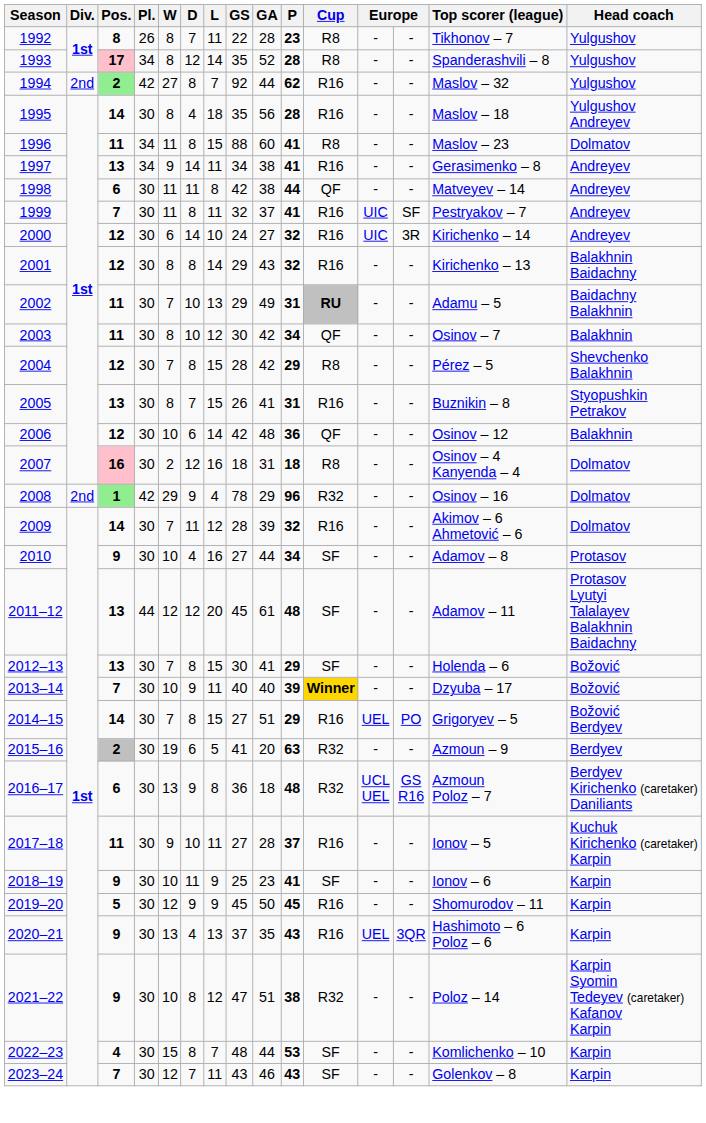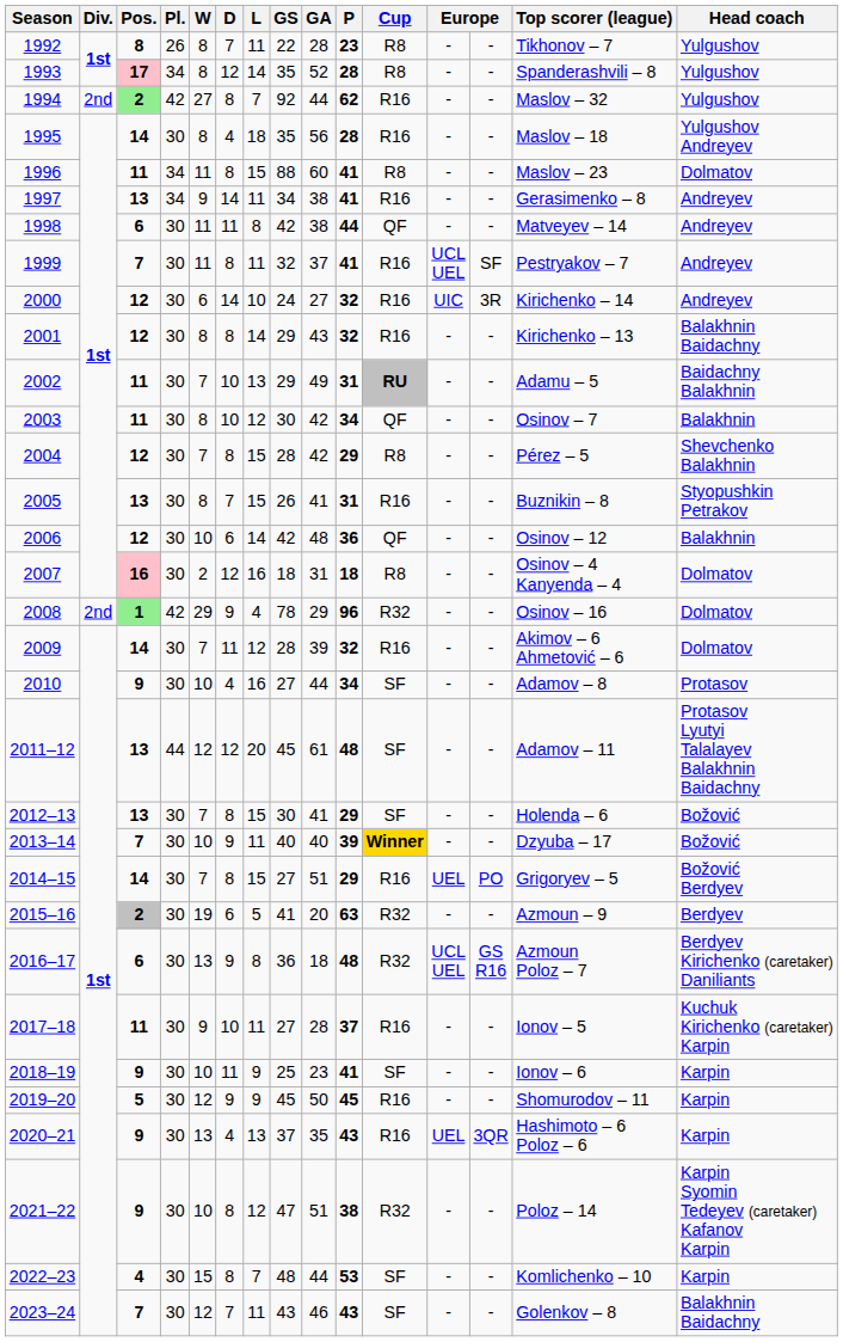 <table class="wikitable sortable collapsible collapsed">
 <tr style="background:#efefef;">
 <th>Season</th>
 <th>Div.</th>
 <th>Pos.</th>
 <th>Pl.</th>
 <th>W</th>
 <th>D</th>
 <th>L</th>
 <th>GS</th>
 <th>GA</th>
 <th>P</th>
 <th><a href='#'>Cup</a></th>
 <th colspan=2>Europe</th>
 <th>Top scorer (league)</th>
 <th>Head coach</th>
 </tr>
 <tr>
 <td align=center><a href='#'>1992</a></td>
 <td style="text-align:center;" rowspan="2"><strong><a href='#'>1st</a></strong></td>
 <td align=center><strong>8</strong></td>
 <td align=center>26</td>
 <td align=center>8</td>
 <td align=center>7</td>
 <td align=center>11</td>
 <td align=center>22</td>
 <td align=center>28</td>
 <td align=center><strong>23</strong></td>
 <td align=center>R8</td>
 <td align=center>-</td>
 <td align=center>-</td>
 <td align=left> <a href='#'>Tikhonov</a> – 7</td>
 <td align=left> <a href='#'>Yulgushov</a></td>
 </tr>
 <tr>
 <td align=center><a href='#'>1993</a></td>
 <td style="text-align:center; background:pink;"><strong>17</strong></td>
 <td align=center>34</td>
 <td align=center>8</td>
 <td align=center>12</td>
 <td align=center>14</td>
 <td align=center>35</td>
 <td align=center>52</td>
 <td align=center><strong>28</strong></td>
 <td align=center>R8</td>
 <td align=center>-</td>
 <td align=center>-</td>
 <td align=left>  <a href='#'>Spanderashvili</a> – 8</td>
 <td align=left> <a href='#'>Yulgushov</a></td>
 </tr>
 <tr>
 <td align=center><a href='#'>1994</a></td>
 <td align=center><a href='#'>2nd</a></td>
 <td style="text-align:center; background:lightgreen;"><strong>2</strong></td>
 <td align=center>42</td>
 <td align=center>27</td>
 <td align=center>8</td>
 <td align=center>7</td>
 <td align=center>92</td>
 <td align=center>44</td>
 <td align=center><strong>62</strong></td>
 <td align=center>R16</td>
 <td align=center>-</td>
 <td align=center>-</td>
 <td align=left> <a href='#'>Maslov</a> – 32</td>
 <td align=left> <a href='#'>Yulgushov</a></td>
 </tr>
 <tr>
 <td align=center><a href='#'>1995</a></td>
 <td style="text-align:center;" rowspan="13"><strong><a href='#'>1st</a></strong></td>
 <td align=center><strong>14</strong></td>
 <td align=center>30</td>
 <td align=center>8</td>
 <td align=center>4</td>
 <td align=center>18</td>
 <td align=center>35</td>
 <td align=center>56</td>
 <td align=center><strong>28</strong></td>
 <td align=center>R16</td>
 <td align=center>-</td>
 <td align=center>-</td>
 <td align=left> <a href='#'>Maslov</a> – 18</td>
 <td align=left> <a href='#'>Yulgushov</a> <br>   <a href='#'>Andreyev</a></td>
 </tr>
 <tr>
 <td align=center><a href='#'>1996</a></td>
 <td align=center><strong>11</strong></td>
 <td align=center>34</td>
 <td align=center>11</td>
 <td align=center>8</td>
 <td align=center>15</td>
 <td align=center>88</td>
 <td align=center>60</td>
 <td align=center><strong>41</strong></td>
 <td align=center>R8</td>
 <td align=center>-</td>
 <td align=center>-</td>
 <td align=left> <a href='#'>Maslov</a> – 23</td>
 <td align=left> <a href='#'>Dolmatov</a></td>
 </tr>
 <tr>
 <td align=center><a href='#'>1997</a></td>
 <td align=center><strong>13</strong></td>
 <td align=center>34</td>
 <td align=center>9</td>
 <td align=center>14</td>
 <td align=center>11</td>
 <td align=center>34</td>
 <td align=center>38</td>
 <td align=center><strong>41</strong></td>
 <td align=center>R16</td>
 <td align=center>-</td>
 <td align=center>-</td>
 <td align=left> <a href='#'>Gerasimenko</a> – 8</td>
 <td align=left>  <a href='#'>Andreyev</a></td>
 </tr>
 <tr>
 <td align=center><a href='#'>1998</a></td>
 <td align=center><strong>6</strong></td>
 <td align=center>30</td>
 <td align=center>11</td>
 <td align=center>11</td>
 <td align=center>8</td>
 <td align=center>42</td>
 <td align=center>38</td>
 <td align=center><strong>44</strong></td>
 <td align=center>QF</td>
 <td align=center>-</td>
 <td align=center>-</td>
 <td align=left> <a href='#'>Matveyev</a> – 14</td>
 <td align=left>  <a href='#'>Andreyev</a></td>
 </tr>
 <tr>
 <td align=center><a href='#'>1999</a></td>
 <td align=center><strong>7</strong></td>
 <td align=center>30</td>
 <td align=center>11</td>
 <td align=center>8</td>
 <td align=center>11</td>
 <td align=center>32</td>
 <td align=center>37</td>
 <td align=center><strong>41</strong></td>
 <td align=center>R16</td>
-<td align=center><a href='#'>UIC</a></td>
+<td align=center><a href='#'>UCL</a><br><a href='#'>UEL</a></td>
 <td align=center>SF</td>
 <td align=left> <a href='#'>Pestryakov</a> – 7</td>
 <td align=left>  <a href='#'>Andreyev</a></td>
 </tr>
 <tr>
 <td align=center><a href='#'>2000</a></td>
 <td align=center><strong>12</strong></td>
 <td align=center>30</td>
 <td align=center>6</td>
 <td align=center>14</td>
 <td align=center>10</td>
 <td align=center>24</td>
 <td align=center>27</td>
 <td align=center><strong>32</strong></td>
 <td align=center>R16</td>
 <td align=center><a href='#'>UIC</a></td>
 <td align=center>3R</td>
 <td align=left> <a href='#'>Kirichenko</a> – 14</td>
 <td align=left>  <a href='#'>Andreyev</a></td>
 </tr>
 <tr>
 <td align=center><a href='#'>2001</a></td>
 <td align=center><strong>12</strong></td>
 <td align=center>30</td>
 <td align=center>8</td>
 <td align=center>8</td>
 <td align=center>14</td>
 <td align=center>29</td>
 <td align=center>43</td>
 <td align=center><strong>32</strong></td>
 <td align=center>R16</td>
 <td align=center>-</td>
 <td align=center>-</td>
 <td align=left> <a href='#'>Kirichenko</a> – 13</td>
 <td align=left> <a href='#'>Balakhnin</a> <br>  <a href='#'>Baidachny</a></td>
 </tr>
 <tr>
 <td align=center><a href='#'>2002</a></td>
 <td align=center><strong>11</strong></td>
 <td align=center>30</td>
 <td align=center>7</td>
 <td align=center>10</td>
 <td align=center>13</td>
 <td align=center>29</td>
 <td align=center>49</td>
 <td align=center><strong>31</strong></td>
 <td style="text-align:center; background:silver;"><strong>RU</strong></td>
 <td align=center>-</td>
 <td align=center>-</td>
 <td align=left> <a href='#'>Adamu</a> – 5</td>
 <td align=left> <a href='#'>Baidachny</a> <br>  <a href='#'>Balakhnin</a></td>
 </tr>
 <tr>
 <td align=center><a href='#'>2003</a></td>
 <td align=center><strong>11</strong></td>
 <td align=center>30</td>
 <td align=center>8</td>
 <td align=center>10</td>
 <td align=center>12</td>
 <td align=center>30</td>
 <td align=center>42</td>
 <td align=center><strong>34</strong></td>
 <td align=center>QF</td>
 <td align=center>-</td>
 <td align=center>-</td>
 <td align=left> <a href='#'>Osinov</a> – 7</td>
 <td align=left> <a href='#'>Balakhnin</a></td>
 </tr>
 <tr>
 <td align=center><a href='#'>2004</a></td>
 <td align=center><strong>12</strong></td>
 <td align=center>30</td>
 <td align=center>7</td>
 <td align=center>8</td>
 <td align=center>15</td>
 <td align=center>28</td>
 <td align=center>42</td>
 <td align=center><strong>29</strong></td>
 <td align=center>R8</td>
 <td align=center>-</td>
 <td align=center>-</td>
 <td align=left> <a href='#'>Pérez</a> – 5</td>
 <td align=left> <a href='#'>Shevchenko</a> <br>  <a href='#'>Balakhnin</a></td>
 </tr>
 <tr>
 <td align=center><a href='#'>2005</a></td>
 <td align=center><strong>13</strong></td>
 <td align=center>30</td>
 <td align=center>8</td>
 <td align=center>7</td>
 <td align=center>15</td>
 <td align=center>26</td>
 <td align=center>41</td>
 <td align=center><strong>31</strong></td>
 <td align=center>R16</td>
 <td align=center>-</td>
 <td align=center>-</td>
 <td align=left> <a href='#'>Buznikin</a> – 8</td>
 <td align=left> <a href='#'>Styopushkin</a> <br>  <a href='#'>Petrakov</a></td>
 </tr>
 <tr>
 <td align=center><a href='#'>2006</a></td>
 <td align=center><strong>12</strong></td>
 <td align=center>30</td>
 <td align=center>10</td>
 <td align=center>6</td>
 <td align=center>14</td>
 <td align=center>42</td>
 <td align=center>48</td>
 <td align=center><strong>36</strong></td>
 <td align=center>QF</td>
 <td align=center>-</td>
 <td align=center>-</td>
 <td align=left> <a href='#'>Osinov</a> – 12</td>
 <td align=left> <a href='#'>Balakhnin</a></td>
 </tr>
 <tr>
 <td align=center><a href='#'>2007</a></td>
 <td style="text-align:center; background:pink;"><strong>16</strong></td>
 <td align=center>30</td>
 <td align=center>2</td>
 <td align=center>12</td>
 <td align=center>16</td>
 <td align=center>18</td>
 <td align=center>31</td>
 <td align=center><strong>18</strong></td>
 <td align=center>R8</td>
 <td align=center>-</td>
 <td align=center>-</td>
 <td align=left> <a href='#'>Osinov</a> – 4 <br>  <a href='#'>Kanyenda</a> – 4</td>
 <td align=left> <a href='#'>Dolmatov</a></td>
 </tr>
 <tr>
 <td align=center><a href='#'>2008</a></td>
 <td align=center><a href='#'>2nd</a></td>
 <td style="text-align:center; background:lightgreen;"><strong>1</strong></td>
 <td align=center>42</td>
 <td align=center>29</td>
 <td align=center>9</td>
 <td align=center>4</td>
 <td align=center>78</td>
 <td align=center>29</td>
 <td align=center><strong>96</strong></td>
 <td align=center>R32</td>
 <td align=center>-</td>
 <td align=center>-</td>
 <td align=left> <a href='#'>Osinov</a> – 16</td>
 <td align=left> <a href='#'>Dolmatov</a></td>
 </tr>
 <tr>
 <td align=center><a href='#'>2009</a></td>
 <td style="text-align:center;" rowspan="15"><strong><a href='#'>1st</a></strong></td>
 <td align=center><strong>14</strong></td>
 <td align=center>30</td>
 <td align=center>7</td>
 <td align=center>11</td>
 <td align=center>12</td>
 <td align=center>28</td>
 <td align=center>39</td>
 <td align=center><strong>32</strong></td>
 <td align=center>R16</td>
 <td align=center>-</td>
 <td align=center>-</td>
 <td align=left> <a href='#'>Akimov</a> – 6 <br>  <a href='#'>Ahmetović</a> – 6</td>
 <td align=left> <a href='#'>Dolmatov</a></td>
 </tr>
 <tr>
 <td align=center><a href='#'>2010</a></td>
 <td align=center><strong>9</strong></td>
 <td align=center>30</td>
 <td align=center>10</td>
 <td align=center>4</td>
 <td align=center>16</td>
 <td align=center>27</td>
 <td align=center>44</td>
 <td align=center><strong>34</strong></td>
 <td align=center>SF</td>
 <td align=center>-</td>
 <td align=center>-</td>
 <td align=left> <a href='#'>Adamov</a> – 8</td>
 <td align=left> <a href='#'>Protasov</a></td>
 </tr>
 <tr>
 <td align=center><a href='#'>2011–12</a></td>
 <td align=center><strong>13</strong></td>
 <td align=center>44</td>
 <td align=center>12</td>
 <td align=center>12</td>
 <td align=center>20</td>
 <td align=center>45</td>
 <td align=center>61</td>
 <td align=center><strong>48</strong></td>
 <td align=center>SF</td>
 <td align=center>-</td>
 <td align=center>-</td>
 <td align=left> <a href='#'>Adamov</a> – 11</td>
 <td align=left> <a href='#'>Protasov</a> <br>  <a href='#'>Lyutyi</a> <br>  <a href='#'>Talalayev</a> <br>  <a href='#'>Balakhnin</a> <br> <a href='#'>Baidachny</a></td>
 </tr>
 <tr>
 <td align=center><a href='#'>2012–13</a></td>
 <td align=center><strong>13</strong></td>
 <td align=center>30</td>
 <td align=center>7</td>
 <td align=center>8</td>
 <td align=center>15</td>
 <td align=center>30</td>
 <td align=center>41</td>
 <td align=center><strong>29</strong></td>
 <td align=center>SF</td>
 <td align=center>-</td>
 <td align=center>-</td>
 <td align=left> <a href='#'>Holenda</a> – 6</td>
 <td align=left> <a href='#'>Božović</a></td>
 </tr>
 <tr>
 <td align=center><a href='#'>2013–14</a></td>
 <td align=center><strong>7</strong></td>
 <td align=center>30</td>
 <td align=center>10</td>
 <td align=center>9</td>
 <td align=center>11</td>
 <td align=center>40</td>
 <td align=center>40</td>
 <td align=center><strong>39</strong></td>
 <td style="text-align:center; background:gold;"><strong>Winner</strong></td>
 <td align=center>-</td>
 <td align=center>-</td>
 <td align=left> <a href='#'>Dzyuba</a> – 17</td>
 <td align=left> <a href='#'>Božović</a></td>
 </tr>
 <tr>
 <td align=center><a href='#'>2014–15</a></td>
 <td align=center><strong>14</strong></td>
 <td align=center>30</td>
 <td align=center>7</td>
 <td align=center>8</td>
 <td align=center>15</td>
 <td align=center>27</td>
 <td align=center>51</td>
 <td align=center><strong>29</strong></td>
 <td align=center>R16</td>
 <td align=center><a href='#'>UEL</a></td>
 <td align=center><a href='#'>PO</a></td>
 <td align=left> <a href='#'>Grigoryev</a> – 5</td>
 <td align=left> <a href='#'>Božović</a> <br>  <a href='#'>Berdyev</a></td>
 </tr>
 <tr>
 <td align=center><a href='#'>2015–16</a></td>
 <td style="text-align:center; background:silver;"><strong>2</strong></td>
 <td align=center>30</td>
 <td align=center>19</td>
 <td align=center>6</td>
 <td align=center>5</td>
 <td align=center>41</td>
 <td align=center>20</td>
 <td align=center><strong>63</strong></td>
 <td align=center>R32</td>
 <td align=center>-</td>
 <td align=center>-</td>
 <td align=left> <a href='#'>Azmoun</a> – 9</td>
 <td align=left> <a href='#'>Berdyev</a></td>
 </tr>
 <tr>
 <td align=center><a href='#'>2016–17</a></td>
 <td align=center><strong>6</strong></td>
 <td align=center>30</td>
 <td align=center>13</td>
 <td align=center>9</td>
 <td align=center>8</td>
 <td align=center>36</td>
 <td align=center>18</td>
 <td align=center><strong>48</strong></td>
 <td align=center>R32</td>
 <td align=center><a href='#'>UCL</a><br><a href='#'>UEL</a></td>
 <td align=center><a href='#'>GS</a><br><a href='#'>R16</a></td>
 <td align=left> <a href='#'>Azmoun</a> <br>  <a href='#'>Poloz</a> – 7</td>
 <td align=left> <a href='#'>Berdyev</a> <br>  <a href='#'>Kirichenko</a> <small>(caretaker)</small> <br>  <a href='#'>Daniliants</a></td>
 </tr>
 <tr>
 <td align=center><a href='#'>2017–18</a></td>
 <td align=center><strong>11</strong></td>
 <td align=center>30</td>
 <td align=center>9</td>
 <td align=center>10</td>
 <td align=center>11</td>
 <td align=center>27</td>
 <td align=center>28</td>
 <td align=center><strong>37</strong></td>
 <td align=center>R16</td>
 <td align=center>-</td>
 <td align=center>-</td>
 <td align=left> <a href='#'>Ionov</a> – 5</td>
 <td align=left> <a href='#'>Kuchuk</a> <br>  <a href='#'>Kirichenko</a> <small>(caretaker)</small> <br>  <a href='#'>Karpin</a></td>
 </tr>
 <tr>
 <td align=center><a href='#'>2018–19</a></td>
 <td align=center><strong>9</strong></td>
 <td align=center>30</td>
 <td align=center>10</td>
 <td align=center>11</td>
 <td align=center>9</td>
 <td align=center>25</td>
 <td align=center>23</td>
 <td align=center><strong>41</strong></td>
 <td align=center>SF</td>
 <td align=center>-</td>
 <td align=center>-</td>
 <td align=left> <a href='#'>Ionov</a> – 6</td>
 <td align=left> <a href='#'>Karpin</a></td>
 </tr>
 <tr>
 <td align=center><a href='#'>2019–20</a></td>
 <td align=center><strong>5</strong></td>
 <td align=center>30</td>
 <td align=center>12</td>
 <td align=center>9</td>
 <td align=center>9</td>
 <td align=center>45</td>
 <td align=center>50</td>
 <td align=center><strong>45</strong></td>
 <td align=center>R16</td>
 <td align=center>-</td>
 <td align=center>-</td>
 <td align=left> <a href='#'>Shomurodov</a> – 11</td>
 <td align=left> <a href='#'>Karpin</a></td>
 </tr>
 <tr>
 <td align=center><a href='#'>2020–21</a></td>
 <td align=center><strong>9</strong></td>
 <td align=center>30</td>
 <td align=center>13</td>
 <td align=center>4</td>
 <td align=center>13</td>
 <td align=center>37</td>
 <td align=center>35</td>
 <td align=center><strong>43</strong></td>
 <td align=center>R16</td>
 <td align=center><a href='#'>UEL</a></td>
 <td align=center><a href='#'>3QR</a></td>
 <td align=left> <a href='#'>Hashimoto</a> – 6 <br>  <a href='#'>Poloz</a> – 6</td>
 <td align=left> <a href='#'>Karpin</a></td>
 </tr>
 <tr>
 <td align=center><a href='#'>2021–22</a></td>
 <td align=center><strong>9</strong></td>
 <td align=center>30</td>
 <td align=center>10</td>
 <td align=center>8</td>
 <td align=center>12</td>
 <td align=center>47</td>
 <td align=center>51</td>
 <td align=center><strong>38</strong></td>
 <td align=center>R32</td>
 <td align=center>-</td>
 <td align=center>-</td>
 <td align=left> <a href='#'>Poloz</a> – 14</td>
 <td align=left> <a href='#'>Karpin</a> <br>  <a href='#'>Syomin</a> <br>  <a href='#'>Tedeyev</a> <small>(caretaker)</small> <br>  <a href='#'>Kafanov</a> <br>  <a href='#'>Karpin</a></td>
 </tr>
 <tr>
 <td align=center><a href='#'>2022–23</a></td>
 <td align=center><strong>4</strong></td>
 <td align=center>30</td>
 <td align=center>15</td>
 <td align=center>8</td>
 <td align=center>7</td>
 <td align=center>48</td>
 <td align=center>44</td>
 <td align=center><strong>53</strong></td>
 <td align=center>SF</td>
 <td align=center>-</td>
 <td align=center>-</td>
 <td align=left> <a href='#'>Komlichenko</a> – 10</td>
 <td align=left> <a href='#'>Karpin</a></td>
 </tr>
 <tr>
 <td align=center><a href='#'>2023–24</a></td>
 <td align=center><strong>7</strong></td>
 <td align=center>30</td>
 <td align=center>12</td>
 <td align=center>7</td>
 <td align=center>11</td>
 <td align=center>43</td>
 <td align=center>46</td>
 <td align=center><strong>43</strong></td>
 <td align=center>SF</td>
 <td align=center>-</td>
 <td align=center>-</td>
 <td align=left> <a href='#'>Golenkov</a> – 8</td>
-<td align=left> <a href='#'>Karpin</a></td>
+<td align=left> <a href='#'>Balakhnin</a> <br>  <a href='#'>Baidachny</a></td>
 </tr>
 </table>
